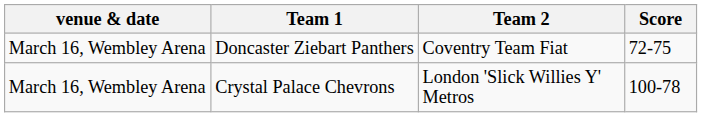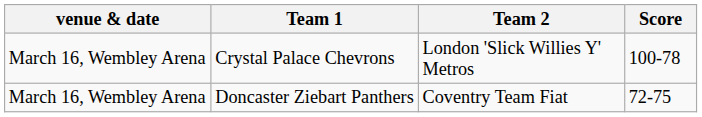 <table class="wikitable" style="font-size: 100%">
 <tr>
 <th width=200>venue & date</th>
 <th width=200>Team 1</th>
 <th width=200>Team 2</th>
 <th width=60>Score</th>
 </tr>
 <tr>
 <td>March 16, Wembley Arena</td>
+<td>Crystal Palace Chevrons</td>
+<td>London 'Slick Willies Y' Metros</td>
+<td>100-78</td>
+</tr>
+<tr>
+<td>March 16, Wembley Arena</td>
 <td>Doncaster Ziebart Panthers</td>
 <td>Coventry Team Fiat</td>
 <td>72-75</td>
 </tr>
-<tr>
-<td>March 16, Wembley Arena</td>
-<td>Crystal Palace Chevrons</td>
-<td>London 'Slick Willies Y' Metros</td>
-<td>100-78</td>
-</tr>
 </table>
